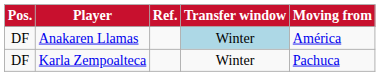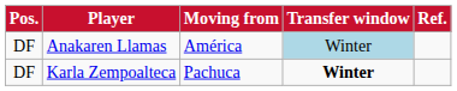 <table class="wikitable sortable" style="text-align:center;">
 <tr>
 <th style=background-color:#C8102E;color:#FFFFFF>Pos.</th>
 <th style=background-color:#C8102E;color:#FFFFFF>Player</th>
+<th style=background-color:#C8102E;color:#FFFFFF>Moving from</th>
+<th style=background-color:#C8102E;color:#FFFFFF>Transfer window</th>
 <th style=background-color:#C8102E;color:#FFFFFF>Ref.</th>
-<th style=background-color:#C8102E;color:#FFFFFF>Transfer window</th>
-<th style=background-color:#C8102E;color:#FFFFFF>Moving from</th>
 </tr>
 <tr>
 <td>DF</td>
 <td align=left> <a href='#'>Anakaren Llamas</a></td>
+<td align=left><a href='#'>América</a></td>
+<td style="background: lightblue;">Winter</td>
 <td></td>
-<td style="background: lightblue;">Winter</td>
-<td align=left><a href='#'>América</a></td>
 </tr>
 <tr>
 <td>DF</td>
 <td align=left> <a href='#'>Karla Zempoalteca</a></td>
+<td align=left><a href='#'>Pachuca</a></td>
+<td><strong>Winter</strong></td>
 <td></td>
-<td>Winter</td>
-<td align=left><a href='#'>Pachuca</a></td>
 </tr>
 </table>
